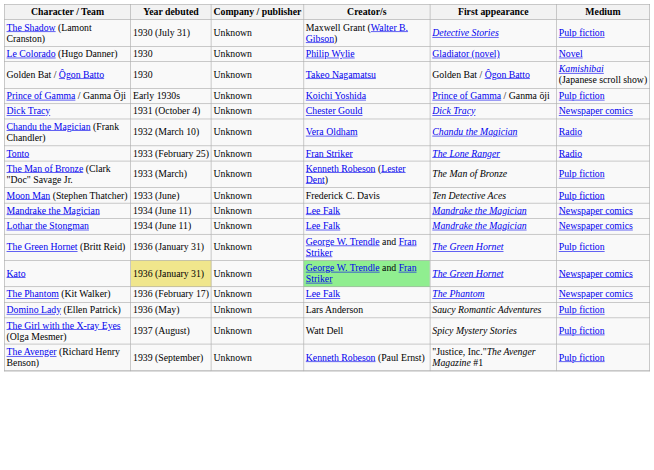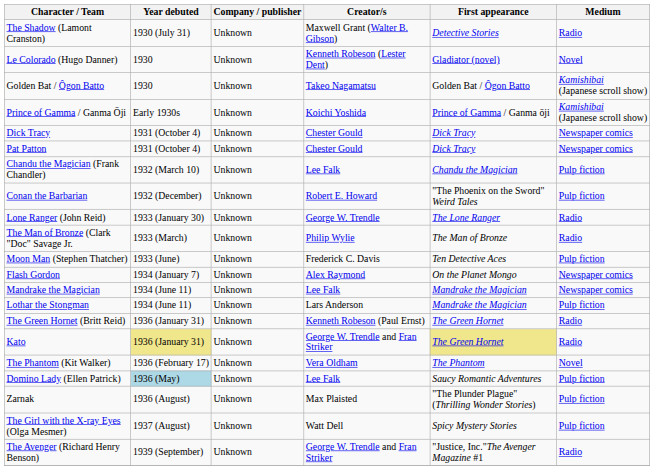 <table class="wikitable sortable">
 <tr>
 <th width=200px>Character / Team</th>
 <th>Year debuted</th>
 <th>Company / publisher</th>
 <th width=200px>Creator/s</th>
 <th width=200px>First appearance</th>
 <th>Medium</th>
 </tr>
 <tr>
 <td><a href='#'>The Shadow</a> (Lamont Cranston)</td>
 <td>1930 (July 31)</td>
 <td>Unknown</td>
 <td>Maxwell Grant (<a href='#'>Walter B. Gibson</a>)</td>
 <td><em><a href='#'>Detective Stories</a></em></td>
-<td><a href='#'>Pulp fiction</a></td>
+<td><a href='#'>Radio</a></td>
 </tr>
 <tr>
 <td><a href='#'>Le Colorado</a> (Hugo Danner)</td>
 <td>1930</td>
 <td>Unknown</td>
-<td><a href='#'>Philip Wylie</a></td>
+<td><a href='#'>Kenneth Robeson</a> (<a href='#'>Lester Dent</a>)</td>
 <td><a href='#'>Gladiator (novel)</a></td>
 <td><a href='#'>Novel</a></td>
 </tr>
 <tr>
 <td>Golden Bat / <a href='#'>Ôgon Batto</a></td>
 <td>1930</td>
 <td>Unknown</td>
 <td><a href='#'>Takeo Nagamatsu</a></td>
 <td>Golden Bat / <a href='#'>Ôgon Batto</a></td>
 <td><em><a href='#'>Kamishibai</a></em><br> (Japanese scroll show)</td>
 </tr>
 <tr>
 <td><a href='#'>Prince of Gamma</a> / Ganma Ōji</td>
 <td>Early 1930s</td>
 <td>Unknown</td>
 <td><a href='#'>Koichi Yoshida</a></td>
 <td><a href='#'>Prince of Gamma</a> / Ganma ōji</td>
-<td><a href='#'>Pulp fiction</a></td>
+<td><em><a href='#'>Kamishibai</a></em><br> (Japanese scroll show)</td>
 </tr>
 <tr>
 <td><a href='#'>Dick Tracy</a></td>
 <td>1931 (October 4)</td>
 <td>Unknown</td>
 <td><a href='#'>Chester Gould</a></td>
 <td><em><a href='#'>Dick Tracy</a></em></td>
 <td><a href='#'>Newspaper comics</a></td>
 </tr>
 <tr>
+<td><a href='#'>Pat Patton</a></td>
+<td>1931 (October 4)</td>
+<td>Unknown</td>
+<td><a href='#'>Chester Gould</a></td>
+<td><em><a href='#'>Dick Tracy</a></em></td>
+<td><a href='#'>Newspaper comics</a></td>
+</tr>
+<tr>
 <td><a href='#'>Chandu the Magician</a> (Frank Chandler)</td>
 <td>1932 (March 10)</td>
 <td>Unknown</td>
-<td><a href='#'>Vera Oldham</a></td>
+<td><a href='#'>Lee Falk</a></td>
 <td><em><a href='#'>Chandu the Magician</a></em></td>
-<td><a href='#'>Radio</a></td>
+<td><a href='#'>Pulp fiction</a></td>
 </tr>
 <tr>
-<td><a href='#'>Tonto</a></td>
-<td>1933 (February 25)</td>
+<td><a href='#'>Conan the Barbarian</a></td>
+<td>1932 (December)</td>
 <td>Unknown</td>
-<td><a href='#'>Fran Striker</a></td>
+<td><a href='#'>Robert E. Howard</a></td>
+<td>"The Phoenix on the Sword" <em>Weird Tales</em></td>
+<td><a href='#'>Pulp fiction</a></td>
+</tr>
+<tr>
+<td><a href='#'>Lone Ranger</a> (John Reid)</td>
+<td>1933 (January 30)</td>
+<td>Unknown</td>
+<td><a href='#'>George W. Trendle</a></td>
 <td><em><a href='#'>The Lone Ranger</a></em></td>
 <td><a href='#'>Radio</a></td>
 </tr>
 <tr>
 <td><a href='#'>The Man of Bronze</a> (Clark "Doc" Savage Jr.</td>
 <td>1933 (March)</td>
 <td>Unknown</td>
-<td><a href='#'>Kenneth Robeson</a> (<a href='#'>Lester Dent</a>)</td>
+<td><a href='#'>Philip Wylie</a></td>
 <td><em>The Man of Bronze</em></td>
-<td><a href='#'>Pulp fiction</a></td>
+<td><a href='#'>Radio</a></td>
 </tr>
 <tr>
 <td><a href='#'>Moon Man</a> (Stephen Thatcher)</td>
 <td>1933 (June)</td>
 <td>Unknown</td>
 <td>Frederick C. Davis</td>
 <td><em>Ten Detective Aces</em></td>
 <td><a href='#'>Pulp fiction</a></td>
+</tr>
+<tr>
+<td><a href='#'>Flash Gordon</a></td>
+<td>1934 (January 7)</td>
+<td>Unknown</td>
+<td><a href='#'>Alex Raymond</a></td>
+<td><em>On the Planet Mongo</em></td>
+<td><a href='#'>Newspaper comics</a></td>
 </tr>
 <tr>
 <td><a href='#'>Mandrake the Magician</a></td>
 <td>1934 (June 11)</td>
 <td>Unknown</td>
 <td><a href='#'>Lee Falk</a></td>
 <td><em><a href='#'>Mandrake the Magician</a></em></td>
 <td><a href='#'>Newspaper comics</a></td>
 </tr>
 <tr>
 <td><a href='#'>Lothar the Stongman</a></td>
 <td>1934 (June 11)</td>
 <td>Unknown</td>
-<td><a href='#'>Lee Falk</a></td>
+<td>Lars Anderson</td>
 <td><em><a href='#'>Mandrake the Magician</a></em></td>
-<td><a href='#'>Newspaper comics</a></td>
+<td><a href='#'>Pulp fiction</a></td>
 </tr>
 <tr>
 <td><a href='#'>The Green Hornet</a> (Britt Reid)</td>
 <td>1936 (January 31)</td>
 <td>Unknown</td>
-<td><a href='#'>George W. Trendle</a> and <a href='#'>Fran Striker</a></td>
+<td><a href='#'>Kenneth Robeson</a> (Paul Ernst)</td>
 <td><em><a href='#'>The Green Hornet</a></em></td>
-<td><a href='#'>Pulp fiction</a></td>
+<td><a href='#'>Radio</a></td>
 </tr>
 <tr>
 <td><a href='#'>Kato</a></td>
 <td style="background: khaki;">1936 (January 31)</td>
 <td>Unknown</td>
-<td style="background: lightgreen;"><a href='#'>George W. Trendle</a> and <a href='#'>Fran Striker</a></td>
-<td><em><a href='#'>The Green Hornet</a></em></td>
-<td><a href='#'>Newspaper comics</a></td>
+<td><a href='#'>George W. Trendle</a> and <a href='#'>Fran Striker</a></td>
+<td style="background: khaki;"><em><a href='#'>The Green Hornet</a></em></td>
+<td><a href='#'>Radio</a></td>
 </tr>
 <tr>
 <td><a href='#'>The Phantom</a> (Kit Walker)</td>
 <td>1936 (February 17)</td>
 <td>Unknown</td>
-<td><a href='#'>Lee Falk</a></td>
+<td><a href='#'>Vera Oldham</a></td>
 <td><em><a href='#'>The Phantom</a></em></td>
-<td><a href='#'>Newspaper comics</a></td>
+<td><a href='#'>Novel</a></td>
 </tr>
 <tr>
 <td><a href='#'>Domino Lady</a> (Ellen Patrick)</td>
-<td>1936 (May)</td>
+<td style="background: lightblue;">1936 (May)</td>
 <td>Unknown</td>
-<td>Lars Anderson</td>
+<td><a href='#'>Lee Falk</a></td>
 <td><em>Saucy Romantic Adventures</em></td>
+<td><a href='#'>Pulp fiction</a></td>
+</tr>
+<tr>
+<td>Zarnak</td>
+<td>1936 (August)</td>
+<td>Unknown</td>
+<td>Max Plaisted</td>
+<td>"The Plunder Plague" (<em>Thrilling Wonder Stories</em>)</td>
 <td><a href='#'>Pulp fiction</a></td>
 </tr>
 <tr>
 <td><a href='#'>The Girl with the X-ray Eyes</a> (Olga Mesmer)</td>
 <td>1937 (August)</td>
 <td>Unknown</td>
 <td>Watt Dell</td>
 <td><em>Spicy Mystery Stories</em></td>
 <td><a href='#'>Pulp fiction</a></td>
 </tr>
 <tr>
 <td><a href='#'>The Avenger</a> (Richard Henry Benson)</td>
 <td>1939 (September)</td>
 <td>Unknown</td>
-<td><a href='#'>Kenneth Robeson</a> (Paul Ernst)</td>
+<td><a href='#'>George W. Trendle</a> and <a href='#'>Fran Striker</a></td>
 <td>"Justice, Inc."<em>The Avenger Magazine</em> #1</td>
-<td><a href='#'>Pulp fiction</a></td>
+<td><a href='#'>Radio</a></td>
 </tr>
 <tr>
 </tr>
 </table>
